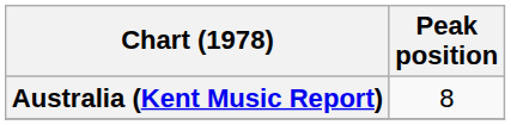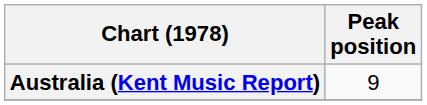 <table class="wikitable sortable plainrowheaders">
 <tr>
 <th>Chart (1978)</th>
 <th>Peak<br>position</th>
 </tr>
 <tr>
 <th scope="row">Australia (<a href='#'>Kent Music Report</a>)</th>
-<td align="center">8</td>
+<td align="center">9</td>
 </tr>
 <tr>
 </tr>
 <tr>
 </tr>
 <tr>
 </tr>
 <tr>
 </tr>
 <tr>
 </tr>
 </table>
